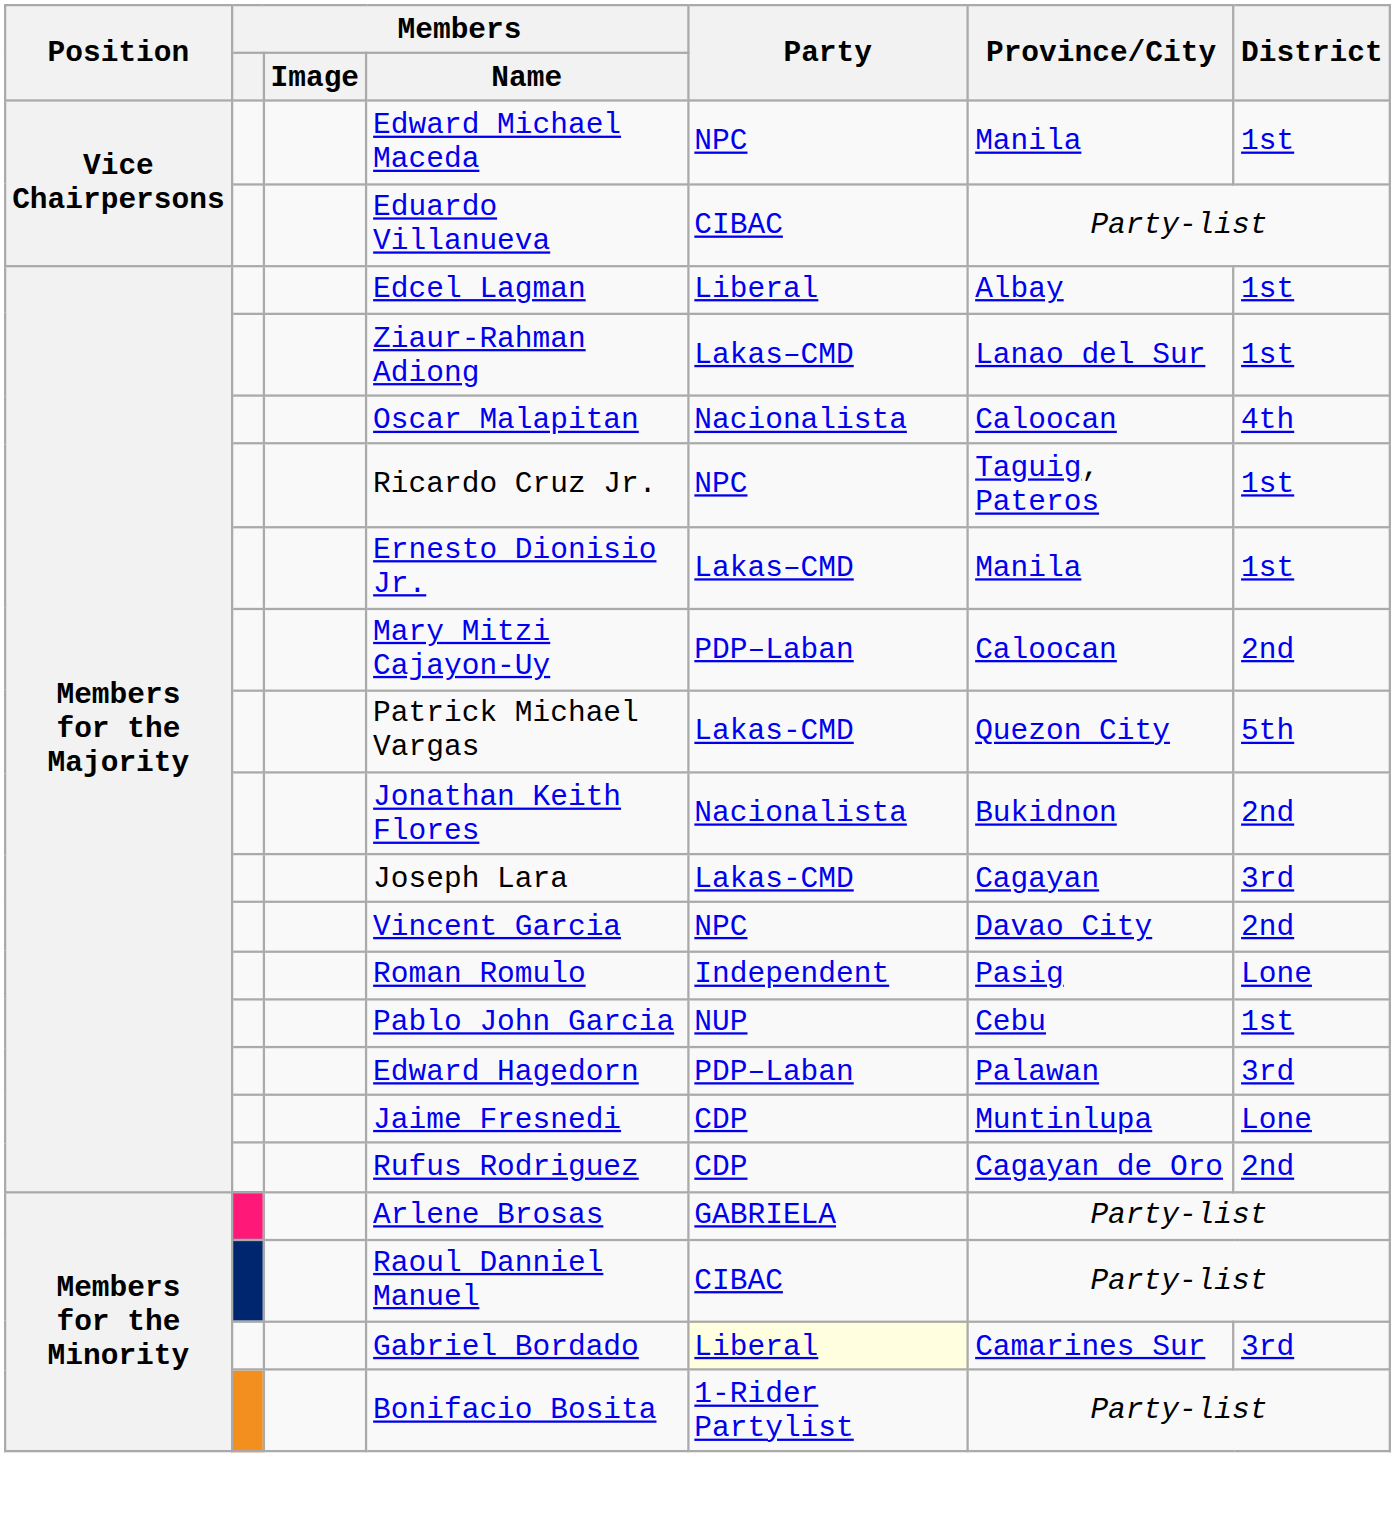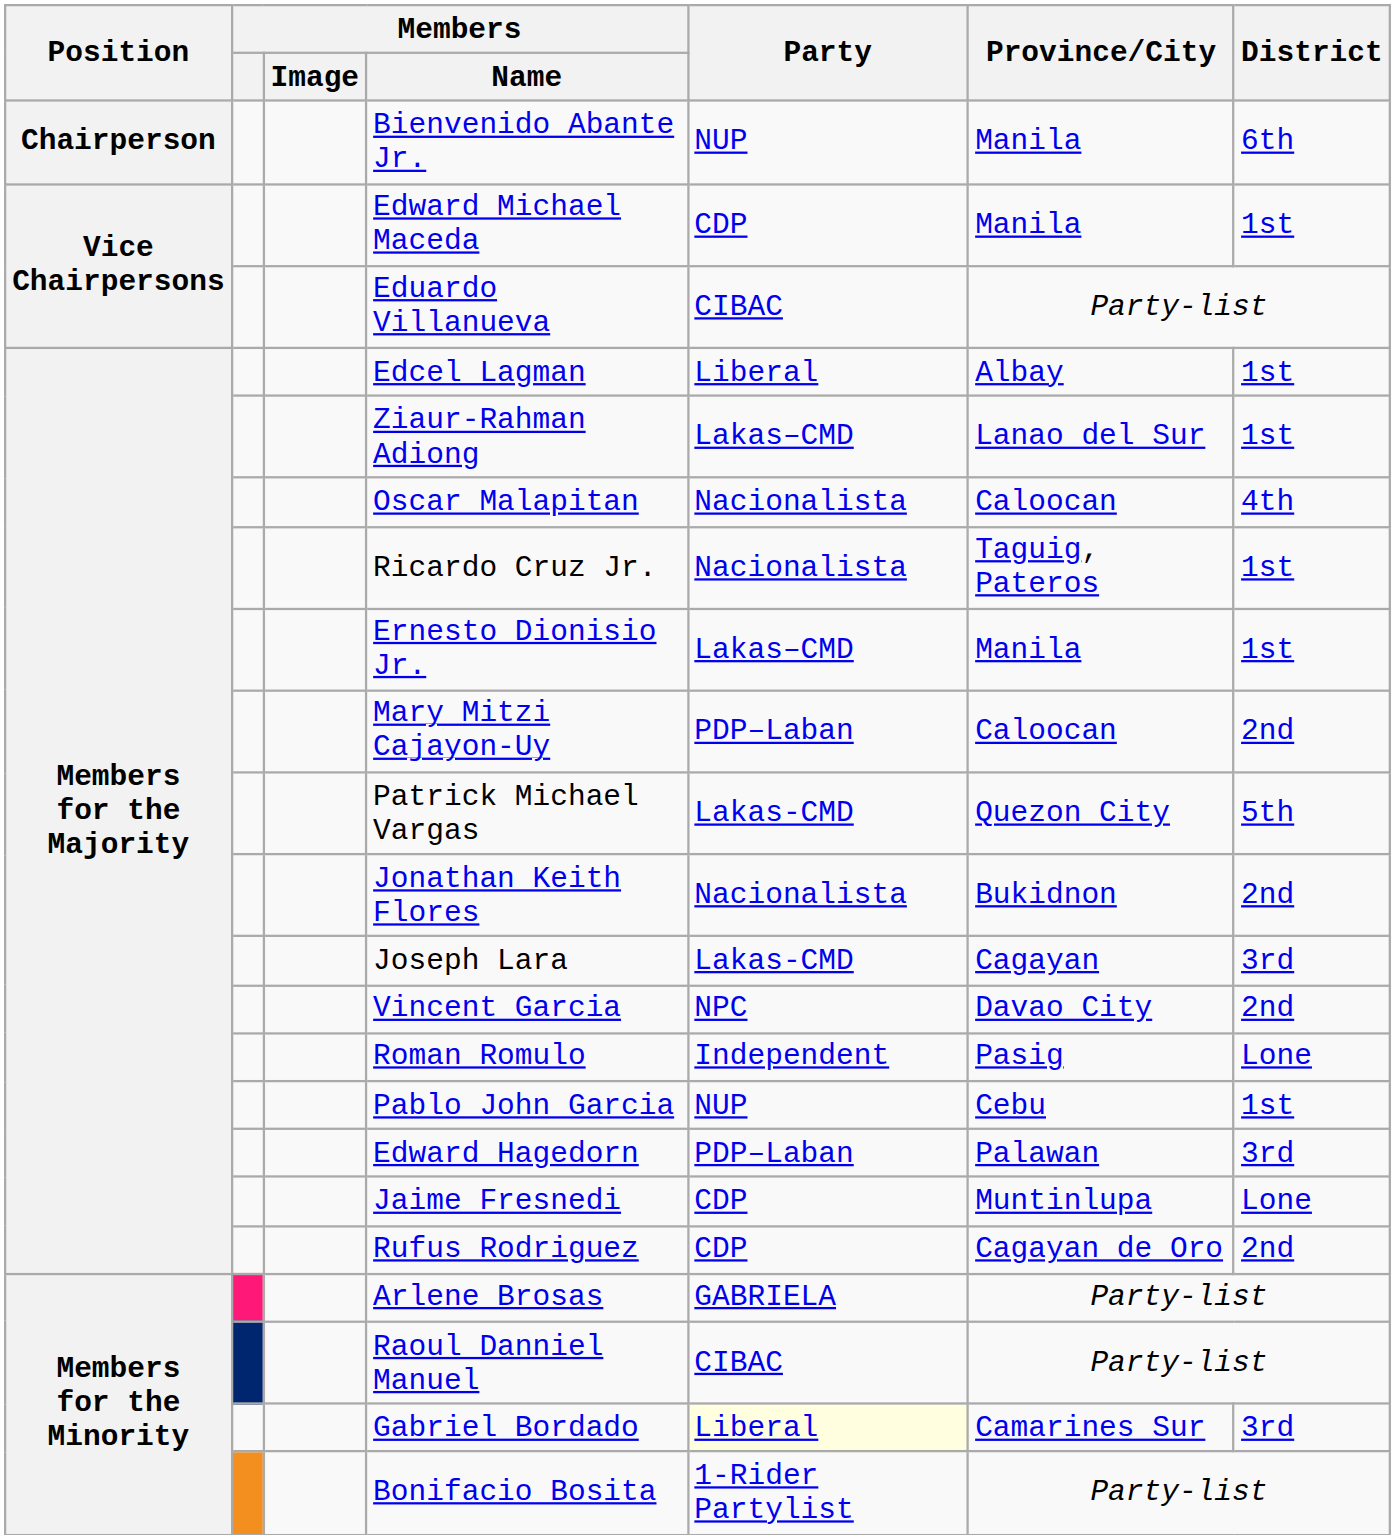 <table class="wikitable" style="font-size: 100%;">
 <tr>
 <th rowspan="2">Position</th>
 <th colspan="3">Members</th>
 <th rowspan="2">Party</th>
 <th rowspan="2">Province/City</th>
 <th rowspan="2">District</th>
 </tr>
 <tr>
 <th></th>
 <th>Image</th>
 <th>Name</th>
 </tr>
 <tr>
+<th>Chairperson</th>
+<td></td>
+<td></td>
+<td><a href='#'>Bienvenido Abante Jr.</a></td>
+<td><a href='#'>NUP</a></td>
+<td><a href='#'>Manila</a></td>
+<td><a href='#'>6th</a></td>
+</tr>
+<tr>
 <th rowspan="2">Vice<br>Chairpersons</th>
 <td></td>
 <td></td>
 <td><a href='#'>Edward Michael Maceda</a></td>
-<td><a href='#'>NPC</a></td>
+<td><a href='#'>CDP</a></td>
 <td><a href='#'>Manila</a></td>
 <td><a href='#'>1st</a></td>
 </tr>
 <tr>
 <td></td>
 <td></td>
 <td><a href='#'>Eduardo Villanueva</a></td>
 <td><a href='#'>CIBAC</a></td>
 <td align="center" colspan="2"><em>Party-list</em></td>
 </tr>
 <tr>
 <th rowspan="15">Members<br>for the<br>Majority</th>
 <td></td>
 <td></td>
 <td><a href='#'>Edcel Lagman</a></td>
 <td><a href='#'>Liberal</a></td>
 <td><a href='#'>Albay</a></td>
 <td><a href='#'>1st</a></td>
 </tr>
 <tr>
 <td></td>
 <td></td>
 <td><a href='#'>Ziaur-Rahman Adiong</a></td>
 <td><a href='#'>Lakas–CMD</a></td>
 <td><a href='#'>Lanao del Sur</a></td>
 <td><a href='#'>1st</a></td>
 </tr>
 <tr>
 <td></td>
 <td></td>
 <td><a href='#'>Oscar Malapitan</a></td>
 <td><a href='#'>Nacionalista</a></td>
 <td><a href='#'>Caloocan</a></td>
 <td><a href='#'>4th</a></td>
 </tr>
 <tr>
 <td></td>
 <td></td>
 <td>Ricardo Cruz Jr.</td>
-<td><a href='#'>NPC</a></td>
+<td><a href='#'>Nacionalista</a></td>
 <td><a href='#'>Taguig</a>, <a href='#'>Pateros</a></td>
 <td><a href='#'>1st</a></td>
 </tr>
 <tr>
 <td></td>
 <td></td>
 <td><a href='#'>Ernesto Dionisio Jr.</a></td>
 <td><a href='#'>Lakas–CMD</a></td>
 <td><a href='#'>Manila</a></td>
 <td><a href='#'>1st</a></td>
 </tr>
 <tr>
 <td></td>
 <td></td>
 <td><a href='#'>Mary Mitzi Cajayon-Uy</a></td>
 <td><a href='#'>PDP–Laban</a></td>
 <td><a href='#'>Caloocan</a></td>
 <td><a href='#'>2nd</a></td>
 </tr>
 <tr>
 <td></td>
 <td></td>
 <td>Patrick Michael Vargas</td>
 <td><a href='#'>Lakas-CMD</a></td>
 <td><a href='#'>Quezon City</a></td>
 <td><a href='#'>5th</a></td>
 </tr>
 <tr>
 <td></td>
 <td></td>
 <td><a href='#'>Jonathan Keith Flores</a></td>
 <td><a href='#'>Nacionalista</a></td>
 <td><a href='#'>Bukidnon</a></td>
 <td><a href='#'>2nd</a></td>
 </tr>
 <tr>
 <td></td>
 <td></td>
 <td>Joseph Lara</td>
 <td><a href='#'>Lakas-CMD</a></td>
 <td><a href='#'>Cagayan</a></td>
 <td><a href='#'>3rd</a></td>
 </tr>
 <tr>
 <td></td>
 <td></td>
 <td><a href='#'>Vincent Garcia</a></td>
 <td><a href='#'>NPC</a></td>
 <td><a href='#'>Davao City</a></td>
 <td><a href='#'>2nd</a></td>
 </tr>
 <tr>
 <td></td>
 <td></td>
 <td><a href='#'>Roman Romulo</a></td>
 <td><a href='#'>Independent</a></td>
 <td><a href='#'>Pasig</a></td>
 <td><a href='#'>Lone</a></td>
 </tr>
 <tr>
 <td></td>
 <td></td>
 <td><a href='#'>Pablo John Garcia</a></td>
 <td><a href='#'>NUP</a></td>
 <td><a href='#'>Cebu</a></td>
 <td><a href='#'>1st</a></td>
 </tr>
 <tr>
 <td></td>
 <td></td>
 <td><a href='#'>Edward Hagedorn</a></td>
 <td><a href='#'>PDP–Laban</a></td>
 <td><a href='#'>Palawan</a></td>
 <td><a href='#'>3rd</a></td>
 </tr>
 <tr>
 <td></td>
 <td></td>
 <td><a href='#'>Jaime Fresnedi</a></td>
 <td><a href='#'>CDP</a></td>
 <td><a href='#'>Muntinlupa</a></td>
 <td><a href='#'>Lone</a></td>
 </tr>
 <tr>
 <td></td>
 <td></td>
 <td><a href='#'>Rufus Rodriguez</a></td>
 <td><a href='#'>CDP</a></td>
 <td><a href='#'>Cagayan de Oro</a></td>
 <td><a href='#'>2nd</a></td>
 </tr>
 <tr>
 <th rowspan="4">Members<br>for the<br>Minority</th>
 <td bgcolor=#FE1978> </td>
 <td></td>
 <td><a href='#'>Arlene Brosas</a></td>
 <td><a href='#'>GABRIELA</a></td>
 <td align="center" colspan="2"><em>Party-list</em></td>
 </tr>
 <tr>
 <td bgcolor=#00266F> </td>
 <td></td>
 <td><a href='#'>Raoul Danniel Manuel</a></td>
 <td><a href='#'>CIBAC</a></td>
 <td align="center" colspan="2"><em>Party-list</em></td>
 </tr>
 <tr>
 <td></td>
 <td></td>
 <td><a href='#'>Gabriel Bordado</a></td>
 <td style="background: lightyellow;"><a href='#'>Liberal</a></td>
 <td><a href='#'>Camarines Sur</a></td>
 <td><a href='#'>3rd</a></td>
 </tr>
 <tr>
 <td bgcolor=#F38F1F> </td>
 <td></td>
 <td><a href='#'>Bonifacio Bosita</a></td>
 <td><a href='#'>1-Rider Partylist</a></td>
 <td align="center" colspan="2"><em>Party-list</em></td>
 </tr>
 </table>
